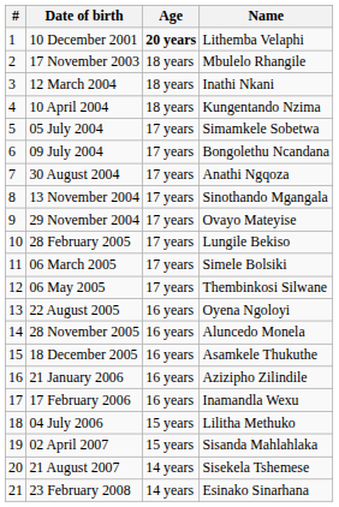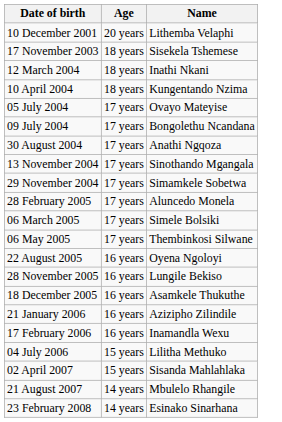 <table class="wikitable">
 <tr>
-<th>#</th>
 <th>Date of birth</th>
 <th>Age</th>
 <th>Name</th>
 </tr>
 <tr>
-<td>1</td>
 <td>10 December 2001</td>
-<td><strong>20 years</strong></td>
+<td>20 years</td>
 <td>Lithemba Velaphi</td>
 </tr>
 <tr>
-<td>2</td>
 <td>17 November 2003</td>
 <td>18 years</td>
-<td>Mbulelo Rhangile</td>
+<td>Sisekela Tshemese</td>
 </tr>
 <tr>
-<td>3</td>
 <td>12 March 2004</td>
 <td>18 years</td>
 <td>Inathi Nkani</td>
 </tr>
 <tr>
-<td>4</td>
 <td>10 April 2004</td>
 <td>18 years</td>
 <td>Kungentando Nzima</td>
 </tr>
 <tr>
-<td>5</td>
 <td>05 July 2004</td>
 <td>17 years</td>
-<td>Simamkele Sobetwa</td>
+<td>Ovayo Mateyise</td>
 </tr>
 <tr>
-<td>6</td>
 <td>09 July 2004</td>
 <td>17 years</td>
 <td>Bongolethu Ncandana</td>
 </tr>
 <tr>
-<td>7</td>
 <td>30 August 2004</td>
 <td>17 years</td>
 <td>Anathi Ngqoza</td>
 </tr>
 <tr>
-<td>8</td>
 <td>13 November 2004</td>
 <td>17 years</td>
 <td>Sinothando Mgangala</td>
 </tr>
 <tr>
-<td>9</td>
 <td>29 November 2004</td>
 <td>17 years</td>
-<td>Ovayo Mateyise</td>
+<td>Simamkele Sobetwa</td>
 </tr>
 <tr>
-<td>10</td>
 <td>28 February 2005</td>
 <td>17 years</td>
-<td>Lungile Bekiso</td>
+<td>Aluncedo Monela</td>
 </tr>
 <tr>
-<td>11</td>
 <td>06 March 2005</td>
 <td>17 years</td>
 <td>Simele Bolsiki</td>
 </tr>
 <tr>
-<td>12</td>
 <td>06 May 2005</td>
 <td>17 years</td>
 <td>Thembinkosi Silwane</td>
 </tr>
 <tr>
-<td>13</td>
 <td>22 August 2005</td>
 <td>16 years</td>
 <td>Oyena Ngoloyi</td>
 </tr>
 <tr>
-<td>14</td>
 <td>28 November 2005</td>
 <td>16 years</td>
-<td>Aluncedo Monela</td>
+<td>Lungile Bekiso</td>
 </tr>
 <tr>
-<td>15</td>
 <td>18 December 2005</td>
 <td>16 years</td>
 <td>Asamkele Thukuthe</td>
 </tr>
 <tr>
-<td>16</td>
 <td>21 January 2006</td>
 <td>16 years</td>
 <td>Azizipho Zilindile</td>
 </tr>
 <tr>
-<td>17</td>
 <td>17 February 2006</td>
 <td>16 years</td>
 <td>Inamandla Wexu</td>
 </tr>
 <tr>
-<td>18</td>
 <td>04 July 2006</td>
 <td>15 years</td>
 <td>Lilitha Methuko</td>
 </tr>
 <tr>
-<td>19</td>
 <td>02 April 2007</td>
 <td>15 years</td>
 <td>Sisanda Mahlahlaka</td>
 </tr>
 <tr>
-<td>20</td>
 <td>21 August 2007</td>
 <td>14 years</td>
-<td>Sisekela Tshemese</td>
+<td>Mbulelo Rhangile</td>
 </tr>
 <tr>
-<td>21</td>
 <td>23 February 2008</td>
 <td>14 years</td>
 <td>Esinako Sinarhana</td>
 </tr>
 </table>
